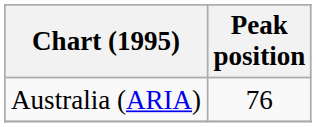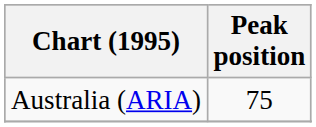 <table class="wikitable sortable">
 <tr>
 <th align="left">Chart (1995)</th>
 <th align="left">Peak<br>position</th>
 </tr>
 <tr>
 <td align="left">Australia (<a href='#'>ARIA</a>)</td>
-<td style="text-align:center;">76</td>
+<td style="text-align:center;">75</td>
 </tr>
 <tr>
 </tr>
 <tr>
 </tr>
 </table>
